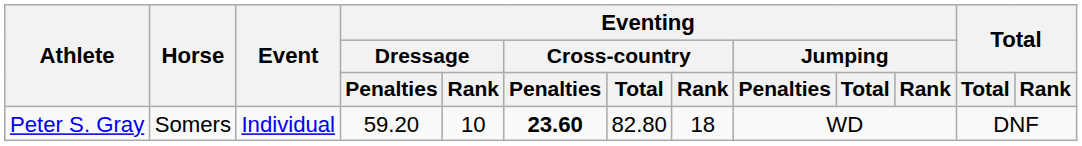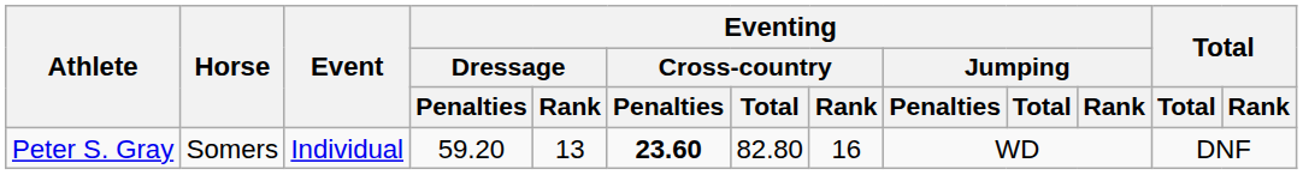 <table class=wikitable style="font-size:90%">
 <tr>
 <th rowspan="3">Athlete</th>
 <th rowspan="3">Horse</th>
 <th rowspan="3">Event</th>
 <th colspan="8">Eventing</th>
 <th colspan="2" rowspan="2">Total</th>
 </tr>
 <tr style="font-size:95%">
 <th colspan="2">Dressage</th>
 <th colspan="3">Cross-country</th>
 <th colspan="3">Jumping</th>
 </tr>
 <tr style="font-size:95%">
 <th colspan="1" rowspan="1">Penalties</th>
 <th>Rank</th>
 <th>Penalties</th>
 <th>Total</th>
 <th>Rank</th>
 <th>Penalties</th>
 <th>Total</th>
 <th>Rank</th>
 <th>Total</th>
 <th>Rank</th>
 </tr>
 <tr align=center>
 <td align=left><a href='#'>Peter S. Gray</a></td>
 <td align=left>Somers</td>
 <td align=left rowspan=2><a href='#'>Individual</a></td>
 <td>59.20</td>
-<td>10</td>
+<td>13</td>
 <td><strong>23.60</strong></td>
 <td>82.80</td>
-<td>18</td>
+<td>16</td>
 <td colspan=3>WD</td>
 <td colspan=2>DNF</td>
 </tr>
 </table>
